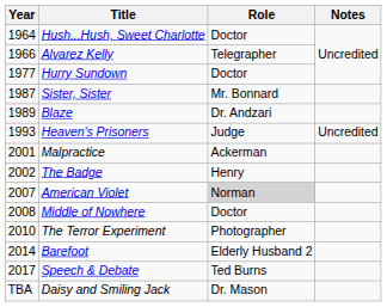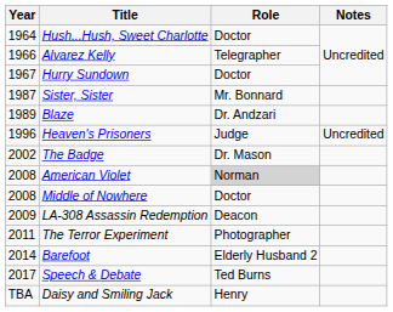 <table class="wikitable sortable">
 <tr>
 <th>Year</th>
 <th>Title</th>
 <th>Role</th>
 <th>Notes</th>
 </tr>
 <tr>
 <td>1964</td>
 <td><em><a href='#'>Hush...Hush, Sweet Charlotte</a></em></td>
 <td>Doctor</td>
 <td rowspan="3">Uncredited</td>
 </tr>
 <tr>
 <td>1966</td>
 <td><em><a href='#'>Alvarez Kelly</a></em></td>
 <td>Telegrapher</td>
 </tr>
 <tr>
-<td>1977</td>
+<td>1967</td>
 <td><a href='#'><em>Hurry Sundown</em></a></td>
 <td>Doctor</td>
 </tr>
 <tr>
 <td>1987</td>
 <td><a href='#'><em>Sister, Sister</em></a></td>
 <td>Mr. Bonnard</td>
 <td></td>
 </tr>
 <tr>
 <td>1989</td>
 <td><a href='#'><em>Blaze</em></a></td>
 <td>Dr. Andzari</td>
 <td></td>
 </tr>
 <tr>
-<td>1993</td>
+<td>1996</td>
 <td><em><a href='#'>Heaven's Prisoners</a></em></td>
 <td>Judge</td>
 <td>Uncredited</td>
 </tr>
 <tr>
-<td>2001</td>
-<td><em>Malpractice</em></td>
-<td>Ackerman</td>
+<td>2002</td>
+<td><em><a href='#'>The Badge</a></em></td>
+<td>Dr. Mason</td>
 <td></td>
 </tr>
 <tr>
-<td>2002</td>
-<td><em><a href='#'>The Badge</a></em></td>
-<td>Henry</td>
-<td></td>
-</tr>
-<tr>
-<td>2007</td>
+<td>2008</td>
 <td><em><a href='#'>American Violet</a></em></td>
 <td style="background: lightgrey;">Norman</td>
 <td></td>
 </tr>
 <tr>
 <td>2008</td>
 <td><a href='#'><em>Middle of Nowhere</em></a></td>
 <td>Doctor</td>
 <td></td>
 </tr>
 <tr>
-<td>2010</td>
+<td>2009</td>
+<td><em>LA-308 Assassin Redemption</em></td>
+<td>Deacon</td>
+<td></td>
+</tr>
+<tr>
+<td>2011</td>
 <td><em>The Terror Experiment</em></td>
 <td>Photographer</td>
 <td></td>
 </tr>
 <tr>
 <td>2014</td>
 <td><a href='#'><em>Barefoot</em></a></td>
 <td>Elderly Husband 2</td>
 <td></td>
 </tr>
 <tr>
 <td>2017</td>
 <td><em><a href='#'>Speech & Debate</a></em></td>
 <td>Ted Burns</td>
 <td></td>
 </tr>
 <tr>
 <td>TBA</td>
 <td><em>Daisy and Smiling Jack</em></td>
-<td>Dr. Mason</td>
+<td>Henry</td>
 <td></td>
 </tr>
 </table>
